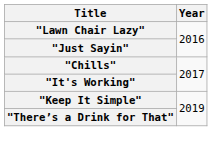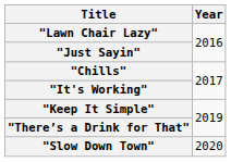 <table class="wikitable plainrowheaders">
 <tr>
 <th scope="col">Title</th>
 <th scope="col">Year</th>
 </tr>
 <tr>
 <th scope="row">"Lawn Chair Lazy"</th>
 <td rowspan="2">2016</td>
 </tr>
 <tr>
 <th scope="row">"Just Sayin"</th>
 </tr>
 <tr>
 <th scope="row">"Chills"</th>
 <td rowspan="2">2017</td>
 </tr>
 <tr>
 <th scope="row">"It's Working"</th>
 </tr>
 <tr>
 <th scope="row">"Keep It Simple"</th>
 <td rowspan="2">2019</td>
 </tr>
 <tr>
 <th scope="row">"There’s a Drink for That"</th>
 </tr>
+<tr>
+<th scope="row">"Slow Down Town"</th>
+<td>2020</td>
+</tr>
 </table>
